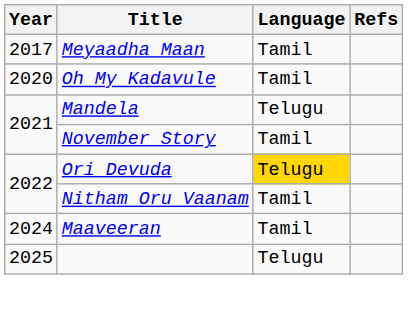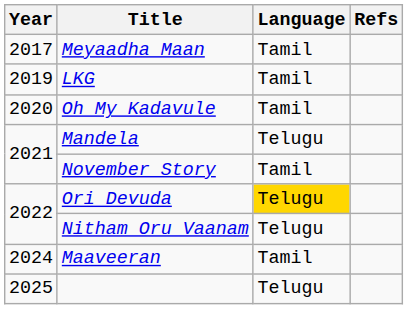 <table class="wikitable">
 <tr>
 <th>Year</th>
 <th>Title</th>
 <th>Language</th>
 <th>Refs</th>
 </tr>
 <tr>
 <td>2017</td>
 <td><em><a href='#'>Meyaadha Maan</a></em></td>
+<td>Tamil</td>
+<td></td>
+</tr>
+<tr>
+<td>2019</td>
+<td><a href='#'><em>LKG</em></a></td>
 <td>Tamil</td>
 <td></td>
 </tr>
 <tr>
 <td>2020</td>
 <td><em><a href='#'>Oh My Kadavule</a></em></td>
 <td>Tamil</td>
 <td></td>
 </tr>
 <tr>
 <td rowspan="2">2021</td>
 <td><a href='#'><em>Mandela</em></a></td>
 <td>Telugu</td>
 <td></td>
 </tr>
 <tr>
 <td><em><a href='#'>November Story</a></em></td>
 <td>Tamil</td>
 <td></td>
 </tr>
 <tr>
 <td rowspan="2">2022</td>
 <td><em><a href='#'>Ori Devuda</a></em></td>
 <td style="background: gold;">Telugu</td>
 <td></td>
 </tr>
 <tr>
 <td><em><a href='#'>Nitham Oru Vaanam</a></em></td>
-<td>Tamil</td>
+<td>Telugu</td>
 <td></td>
 </tr>
 <tr>
 <td>2024</td>
 <td><a href='#'><em>Maaveeran</em></a></td>
 <td>Tamil</td>
 <td></td>
 </tr>
 <tr>
 <td>2025</td>
 <td></td>
 <td>Telugu</td>
 <td></td>
 </tr>
 </table>
